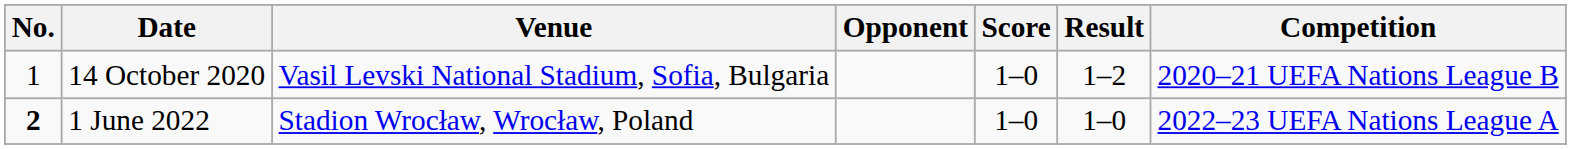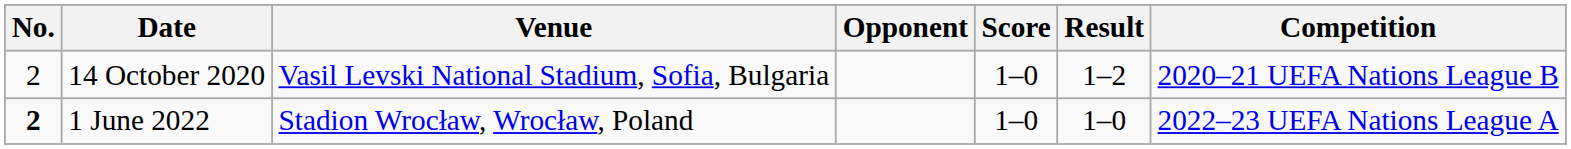 <table class="wikitable">
 <tr>
 <th>No.</th>
 <th>Date</th>
 <th>Venue</th>
 <th>Opponent</th>
 <th>Score</th>
 <th>Result</th>
 <th>Competition</th>
 </tr>
 <tr>
-<td align=center>1</td>
+<td align=center>2</td>
 <td>14 October 2020</td>
 <td><a href='#'>Vasil Levski National Stadium</a>, <a href='#'>Sofia</a>, Bulgaria</td>
 <td></td>
 <td align=center>1–0</td>
 <td align=center>1–2</td>
 <td><a href='#'>2020–21 UEFA Nations League B</a></td>
 </tr>
 <tr>
 <td align=center><strong>2</strong></td>
 <td>1 June 2022</td>
 <td><a href='#'>Stadion Wrocław</a>, <a href='#'>Wrocław</a>, Poland</td>
 <td></td>
 <td align=center>1–0</td>
 <td align=center>1–0</td>
 <td><a href='#'>2022–23 UEFA Nations League A</a></td>
 </tr>
 </table>
